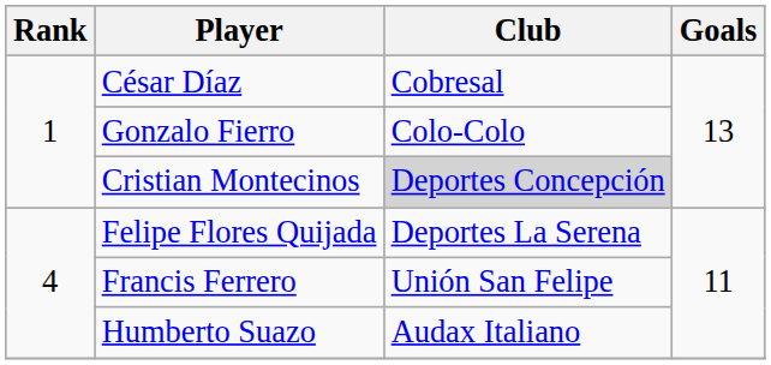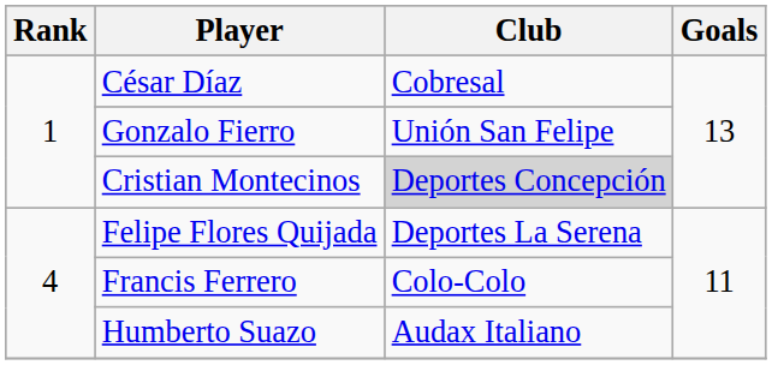 <table class="wikitable" style="text-align:center">
 <tr>
 <th>Rank</th>
 <th>Player</th>
 <th>Club</th>
 <th>Goals</th>
 </tr>
 <tr>
 <td rowspan="3">1</td>
 <td align="left"> <a href='#'>César Díaz</a></td>
 <td align="left"><a href='#'>Cobresal</a></td>
 <td rowspan="3">13</td>
 </tr>
 <tr>
 <td align="left"> <a href='#'>Gonzalo Fierro</a></td>
-<td align="left"><a href='#'>Colo-Colo</a></td>
+<td align="left"><a href='#'>Unión San Felipe</a></td>
 </tr>
 <tr>
 <td align="left"> <a href='#'>Cristian Montecinos</a></td>
 <td align="left" style="background: lightgrey;"><a href='#'>Deportes Concepción</a></td>
 </tr>
 <tr>
 <td rowspan="3">4</td>
 <td align="left"> <a href='#'>Felipe Flores Quijada</a></td>
 <td align="left"><a href='#'>Deportes La Serena</a></td>
 <td rowspan="3">11</td>
 </tr>
 <tr>
 <td align="left"> <a href='#'>Francis Ferrero</a></td>
-<td align="left"><a href='#'>Unión San Felipe</a></td>
+<td align="left"><a href='#'>Colo-Colo</a></td>
 </tr>
 <tr>
 <td align="left"> <a href='#'>Humberto Suazo</a></td>
 <td align="left"><a href='#'>Audax Italiano</a></td>
 </tr>
 <tr>
 </tr>
 </table>
